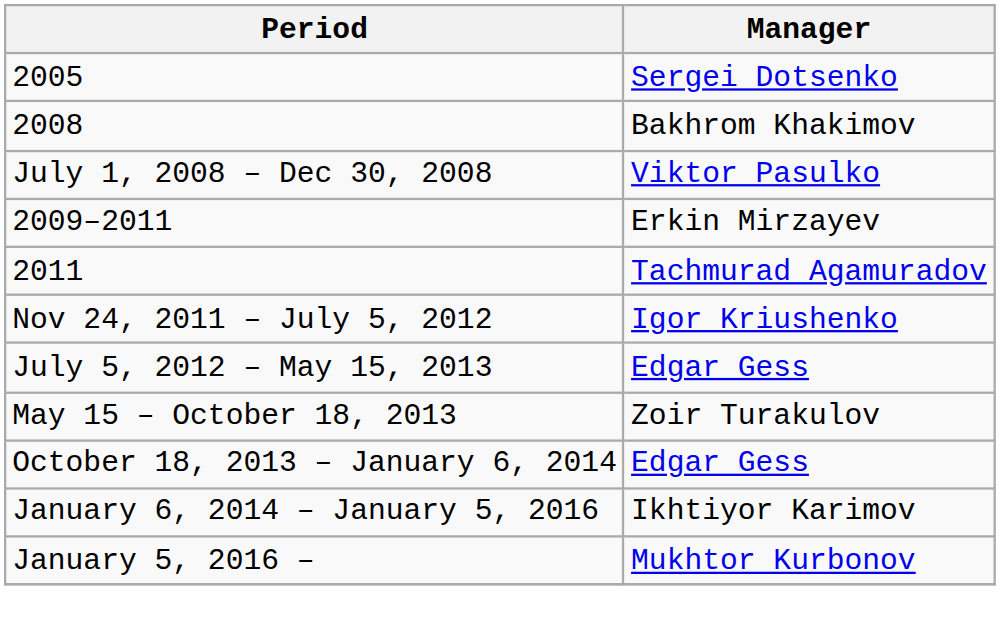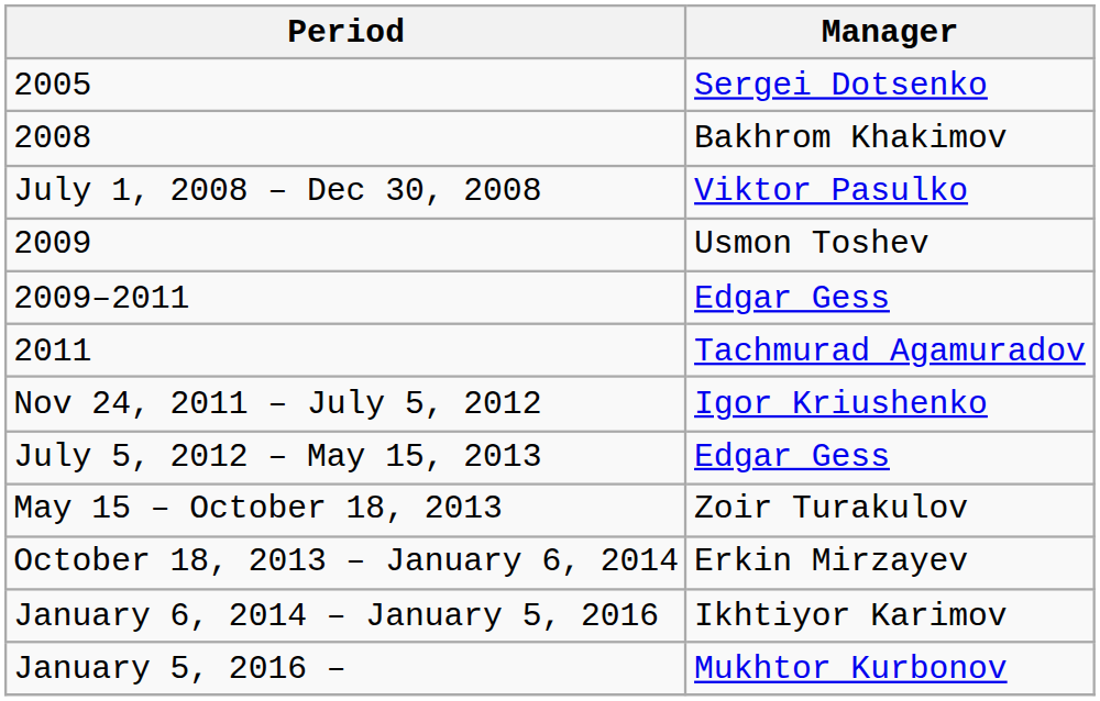 <table class="wikitable">
 <tr>
 <th>Period</th>
 <th>Manager</th>
 </tr>
 <tr>
 <td>2005</td>
 <td> <a href='#'>Sergei Dotsenko</a></td>
 </tr>
 <tr>
 <td>2008</td>
 <td> Bakhrom Khakimov</td>
 </tr>
 <tr>
 <td>July 1, 2008 – Dec 30, 2008</td>
 <td> <a href='#'>Viktor Pasulko</a></td>
 </tr>
 <tr>
+<td>2009</td>
+<td> Usmon Toshev</td>
+</tr>
+<tr>
 <td>2009–2011</td>
-<td> Erkin Mirzayev</td>
+<td> <a href='#'>Edgar Gess</a></td>
 </tr>
 <tr>
 <td>2011</td>
 <td> <a href='#'>Tachmurad Agamuradov</a></td>
 </tr>
 <tr>
 <td>Nov 24, 2011 – July 5, 2012</td>
 <td> <a href='#'>Igor Kriushenko</a></td>
 </tr>
 <tr>
 <td>July 5, 2012 – May 15, 2013</td>
 <td> <a href='#'>Edgar Gess</a></td>
 </tr>
 <tr>
 <td>May 15 – October 18, 2013</td>
 <td> Zoir Turakulov</td>
 </tr>
 <tr>
 <td>October 18, 2013 – January 6, 2014</td>
-<td> <a href='#'>Edgar Gess</a></td>
+<td> Erkin Mirzayev</td>
 </tr>
 <tr>
 <td>January 6, 2014 – January 5, 2016</td>
 <td> Ikhtiyor Karimov</td>
 </tr>
 <tr>
 <td>January 5, 2016 –</td>
 <td> <a href='#'>Mukhtor Kurbonov</a></td>
 </tr>
 <tr>
 </tr>
 </table>
